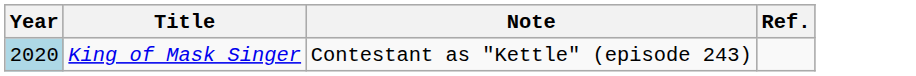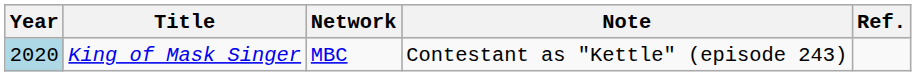 <table class="wikitable">
 <tr>
 <th>Year</th>
 <th>Title</th>
+<th>Network</th>
 <th>Note</th>
 <th>Ref.</th>
 </tr>
 <tr>
 <td style="background: lightblue;">2020</td>
 <td><em><a href='#'>King of Mask Singer</a></em></td>
+<td><a href='#'>MBC</a></td>
 <td>Contestant as "Kettle" (episode 243)</td>
 <td></td>
 </tr>
 </table>
